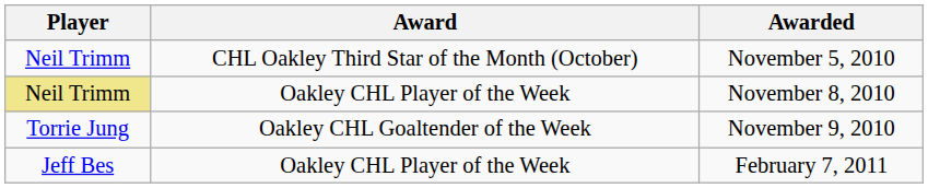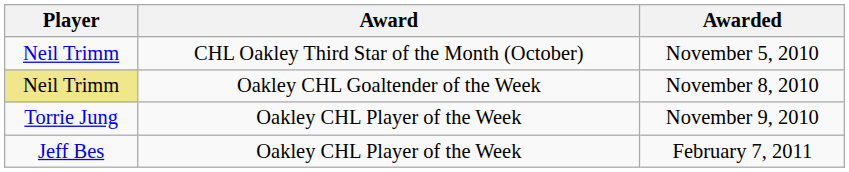 <table class="wikitable" width="52%" style="text-align:center">
 <tr>
 <th>Player</th>
 <th>Award</th>
 <th>Awarded</th>
 </tr>
 <tr>
 <td><a href='#'>Neil Trimm</a></td>
 <td>CHL Oakley Third Star of the Month (October)</td>
 <td>November 5, 2010</td>
 </tr>
 <tr>
 <td style="background: khaki;">Neil Trimm</td>
-<td>Oakley CHL Player of the Week</td>
+<td>Oakley CHL Goaltender of the Week</td>
 <td>November 8, 2010</td>
 </tr>
 <tr>
 <td><a href='#'>Torrie Jung</a></td>
-<td>Oakley CHL Goaltender of the Week</td>
+<td>Oakley CHL Player of the Week</td>
 <td>November 9, 2010</td>
 </tr>
 <tr>
 <td><a href='#'>Jeff Bes</a></td>
 <td>Oakley CHL Player of the Week</td>
 <td>February 7, 2011</td>
 </tr>
 </table>
